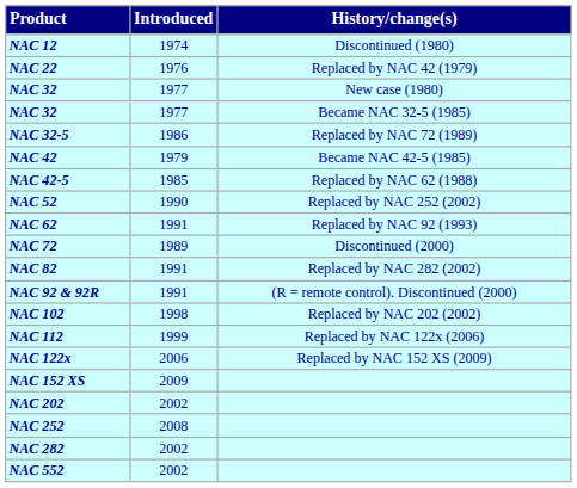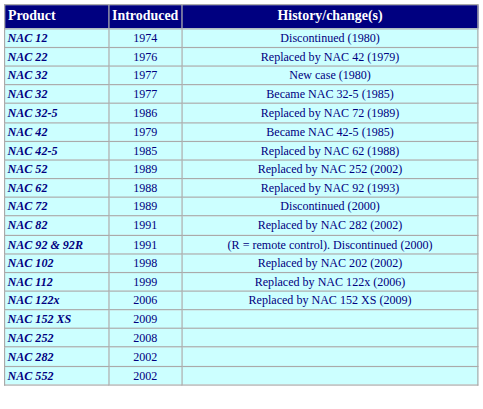 <table class="wikitable floatleft" style="font-size:7.8pt"  height="10">
 <tr style="background-color:#000080;font-size:9pt;font-weight:bold;color:#FFFFFF">
 <td width="84" height="10">Product</td>
 <td width="50" align="center">Introduced</td>
 <td width="250" align="center">History/change(s)</td>
 </tr>
 <tr style="background-color:#CCFFFF;color:#000080">
 <td style="font-weight:bold;font-style:Italic" valign="bottom">NAC 12</td>
 <td align="center" valign="bottom">1974</td>
 <td align="center" valign="bottom">Discontinued (1980)</td>
 </tr>
 <tr style="background-color:#CCFFFF;color:#000080">
 <td style="font-weight:bold;font-style:Italic" valign="bottom">NAC 22</td>
 <td align="center" valign="bottom">1976</td>
 <td align="center" valign="bottom">Replaced by NAC 42 (1979)</td>
 </tr>
 <tr style="background-color:#CCFFFF;color:#000080">
 <td style="font-weight:bold;font-style:Italic" valign="bottom">NAC 32</td>
 <td align="center" valign="bottom">1977</td>
 <td align="center" valign="bottom">New case (1980)</td>
 </tr>
 <tr style="background-color:#CCFFFF;color:#000080">
 <td style="font-weight:bold;font-style:Italic" valign="bottom">NAC 32</td>
 <td align="center" valign="bottom">1977</td>
 <td align="center" valign="bottom">Became NAC 32-5 (1985)</td>
 </tr>
 <tr style="background-color:#CCFFFF;color:#000080">
 <td style="font-weight:bold;font-style:Italic" valign="bottom">NAC 32-5</td>
 <td align="center" valign="bottom">1986</td>
 <td align="center" valign="bottom">Replaced by NAC 72 (1989)</td>
 </tr>
 <tr style="background-color:#CCFFFF;color:#000080">
 <td style="font-weight:bold;font-style:Italic" valign="bottom">NAC 42</td>
 <td align="center" valign="bottom">1979</td>
 <td align="center" valign="bottom">Became NAC 42-5 (1985)</td>
 </tr>
 <tr style="background-color:#CCFFFF;color:#000080">
 <td style="font-weight:bold;font-style:Italic" valign="bottom">NAC 42-5</td>
 <td align="center" valign="bottom">1985</td>
 <td align="center" valign="bottom">Replaced by NAC 62 (1988)</td>
 </tr>
 <tr style="background-color:#CCFFFF;color:#000080">
 <td style="font-weight:bold;font-style:Italic" valign="bottom">NAC 52</td>
-<td align="center" valign="bottom">1990</td>
+<td align="center" valign="bottom">1989</td>
 <td align="center" valign="bottom">Replaced by NAC 252 (2002)</td>
 </tr>
 <tr style="background-color:#CCFFFF;color:#000080">
 <td style="font-weight:bold;font-style:Italic" valign="bottom">NAC 62</td>
-<td align="center" valign="bottom">1991</td>
+<td align="center" valign="bottom">1988</td>
 <td align="center" valign="bottom">Replaced by NAC 92 (1993)</td>
 </tr>
 <tr style="background-color:#CCFFFF;color:#000080">
 <td style="font-weight:bold;font-style:Italic" valign="bottom">NAC 72</td>
 <td align="center" valign="bottom">1989</td>
 <td align="center" valign="bottom">Discontinued (2000)</td>
 </tr>
 <tr style="background-color:#CCFFFF;color:#000080">
 <td style="font-weight:bold;font-style:Italic" valign="bottom">NAC 82</td>
 <td align="center" valign="bottom">1991</td>
 <td align="center" valign="bottom">Replaced by NAC 282 (2002)</td>
 </tr>
 <tr style="background-color:#CCFFFF;color:#000080">
 <td style="font-weight:bold;font-style:Italic" valign="bottom">NAC 92 & 92R</td>
 <td align="center" valign="bottom">1991</td>
 <td align="center" valign="bottom">(R = remote control). Discontinued (2000)</td>
 </tr>
 <tr style="background-color:#CCFFFF;color:#000080">
 <td style="font-weight:bold;font-style:Italic" valign="bottom">NAC 102</td>
 <td align="center" valign="bottom">1998</td>
 <td align="center" valign="bottom">Replaced by NAC 202 (2002)</td>
 </tr>
 <tr style="background-color:#CCFFFF;color:#000080">
 <td style="font-weight:bold;font-style:Italic" valign="bottom">NAC 112</td>
 <td align="center" valign="bottom">1999</td>
 <td align="center" valign="bottom">Replaced by NAC 122x (2006)</td>
 </tr>
 <tr style="background-color:#CCFFFF;color:#000080">
 <td style="font-weight:bold;font-style:Italic" valign="bottom">NAC 122x</td>
 <td align="center" valign="bottom">2006</td>
 <td align="center" valign="bottom">Replaced by NAC 152 XS (2009)</td>
 </tr>
 <tr style="background-color:#CCFFFF;color:#000080">
 <td style="font-weight:bold;font-style:Italic" valign="bottom">NAC 152 XS</td>
 <td align="center" valign="bottom">2009</td>
 <td align="center" valign="bottom"> </td>
 </tr>
 <tr style="background-color:#CCFFFF;color:#000080">
-<td style="font-weight:bold;font-style:Italic" valign="bottom">NAC 202</td>
-<td align="center" valign="bottom">2002</td>
-<td align="center" valign="bottom"> </td>
-</tr>
-<tr style="background-color:#CCFFFF;color:#000080">
 <td style="font-weight:bold;font-style:Italic" valign="bottom">NAC 252</td>
 <td align="center" valign="bottom">2008</td>
 <td align="center" valign="bottom"> </td>
 </tr>
 <tr style="background-color:#CCFFFF;color:#000080">
 <td style="font-weight:bold;font-style:Italic" valign="bottom">NAC 282</td>
 <td align="center" valign="bottom">2002</td>
 <td align="center" valign="bottom"> </td>
 </tr>
 <tr style="background-color:#CCFFFF;color:#000080">
 <td style="font-weight:bold;font-style:Italic" valign="bottom">NAC 552</td>
 <td align="center" valign="bottom">2002</td>
 <td align="center" valign="bottom"> </td>
 </tr>
 </table>
